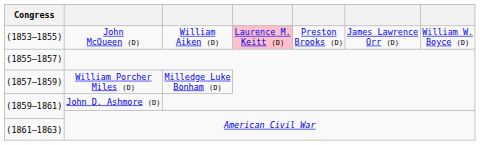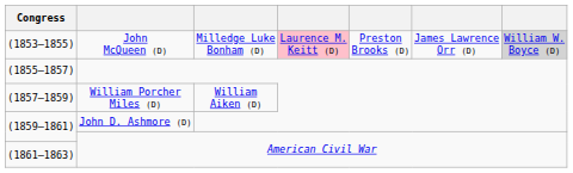 <table class=wikitable style="text-align:center">
 <tr style="height:2.5em">
 <th>Congress</th>
 <th></th>
 <th></th>
 <th></th>
 <th></th>
 <th></th>
 <th></th>
 </tr>
 <tr style="height:2.5em">
 <td><strong></strong> (1853–1855)</td>
 <td><a href='#'>John<br>McQueen</a> <small>(D)</small></td>
-<td><a href='#'>William<br>Aiken</a> <small>(D)</small></td>
+<td><a href='#'>Milledge Luke<br>Bonham</a> <small>(D)</small></td>
 <td style="background: pink;"><a href='#'>Laurence M.<br>Keitt</a> <small>(D)</small></td>
 <td><a href='#'>Preston<br>Brooks</a> <small>(D)</small></td>
 <td><a href='#'>James Lawrence<br>Orr</a> <small>(D)</small></td>
-<td><a href='#'>William W.<br>Boyce</a> <small>(D)</small></td>
+<td style="background: lightgrey;"><a href='#'>William W.<br>Boyce</a> <small>(D)</small></td>
 </tr>
 <tr style="height:2.5em">
 <td><strong></strong> (1855–1857)</td>
 </tr>
 <tr style="height:2.5em">
 <td><strong></strong> (1857–1859)</td>
 <td><a href='#'>William Porcher<br>Miles</a> <small>(D)</small></td>
-<td><a href='#'>Milledge Luke<br>Bonham</a> <small>(D)</small></td>
+<td><a href='#'>William<br>Aiken</a> <small>(D)</small></td>
 </tr>
 <tr style="height:2em">
 <td rowspan=2><strong></strong> (1859–1861)</td>
 <td><a href='#'>John D. Ashmore</a> <small>(D)</small></td>
 </tr>
 <tr style="height:1em">
 <td rowspan=2 colspan=6><em><a href='#'>American Civil War</a></em></td>
 </tr>
 <tr style="height:2.5em">
 <td><strong></strong> (1861–1863)</td>
 </tr>
 </table>
